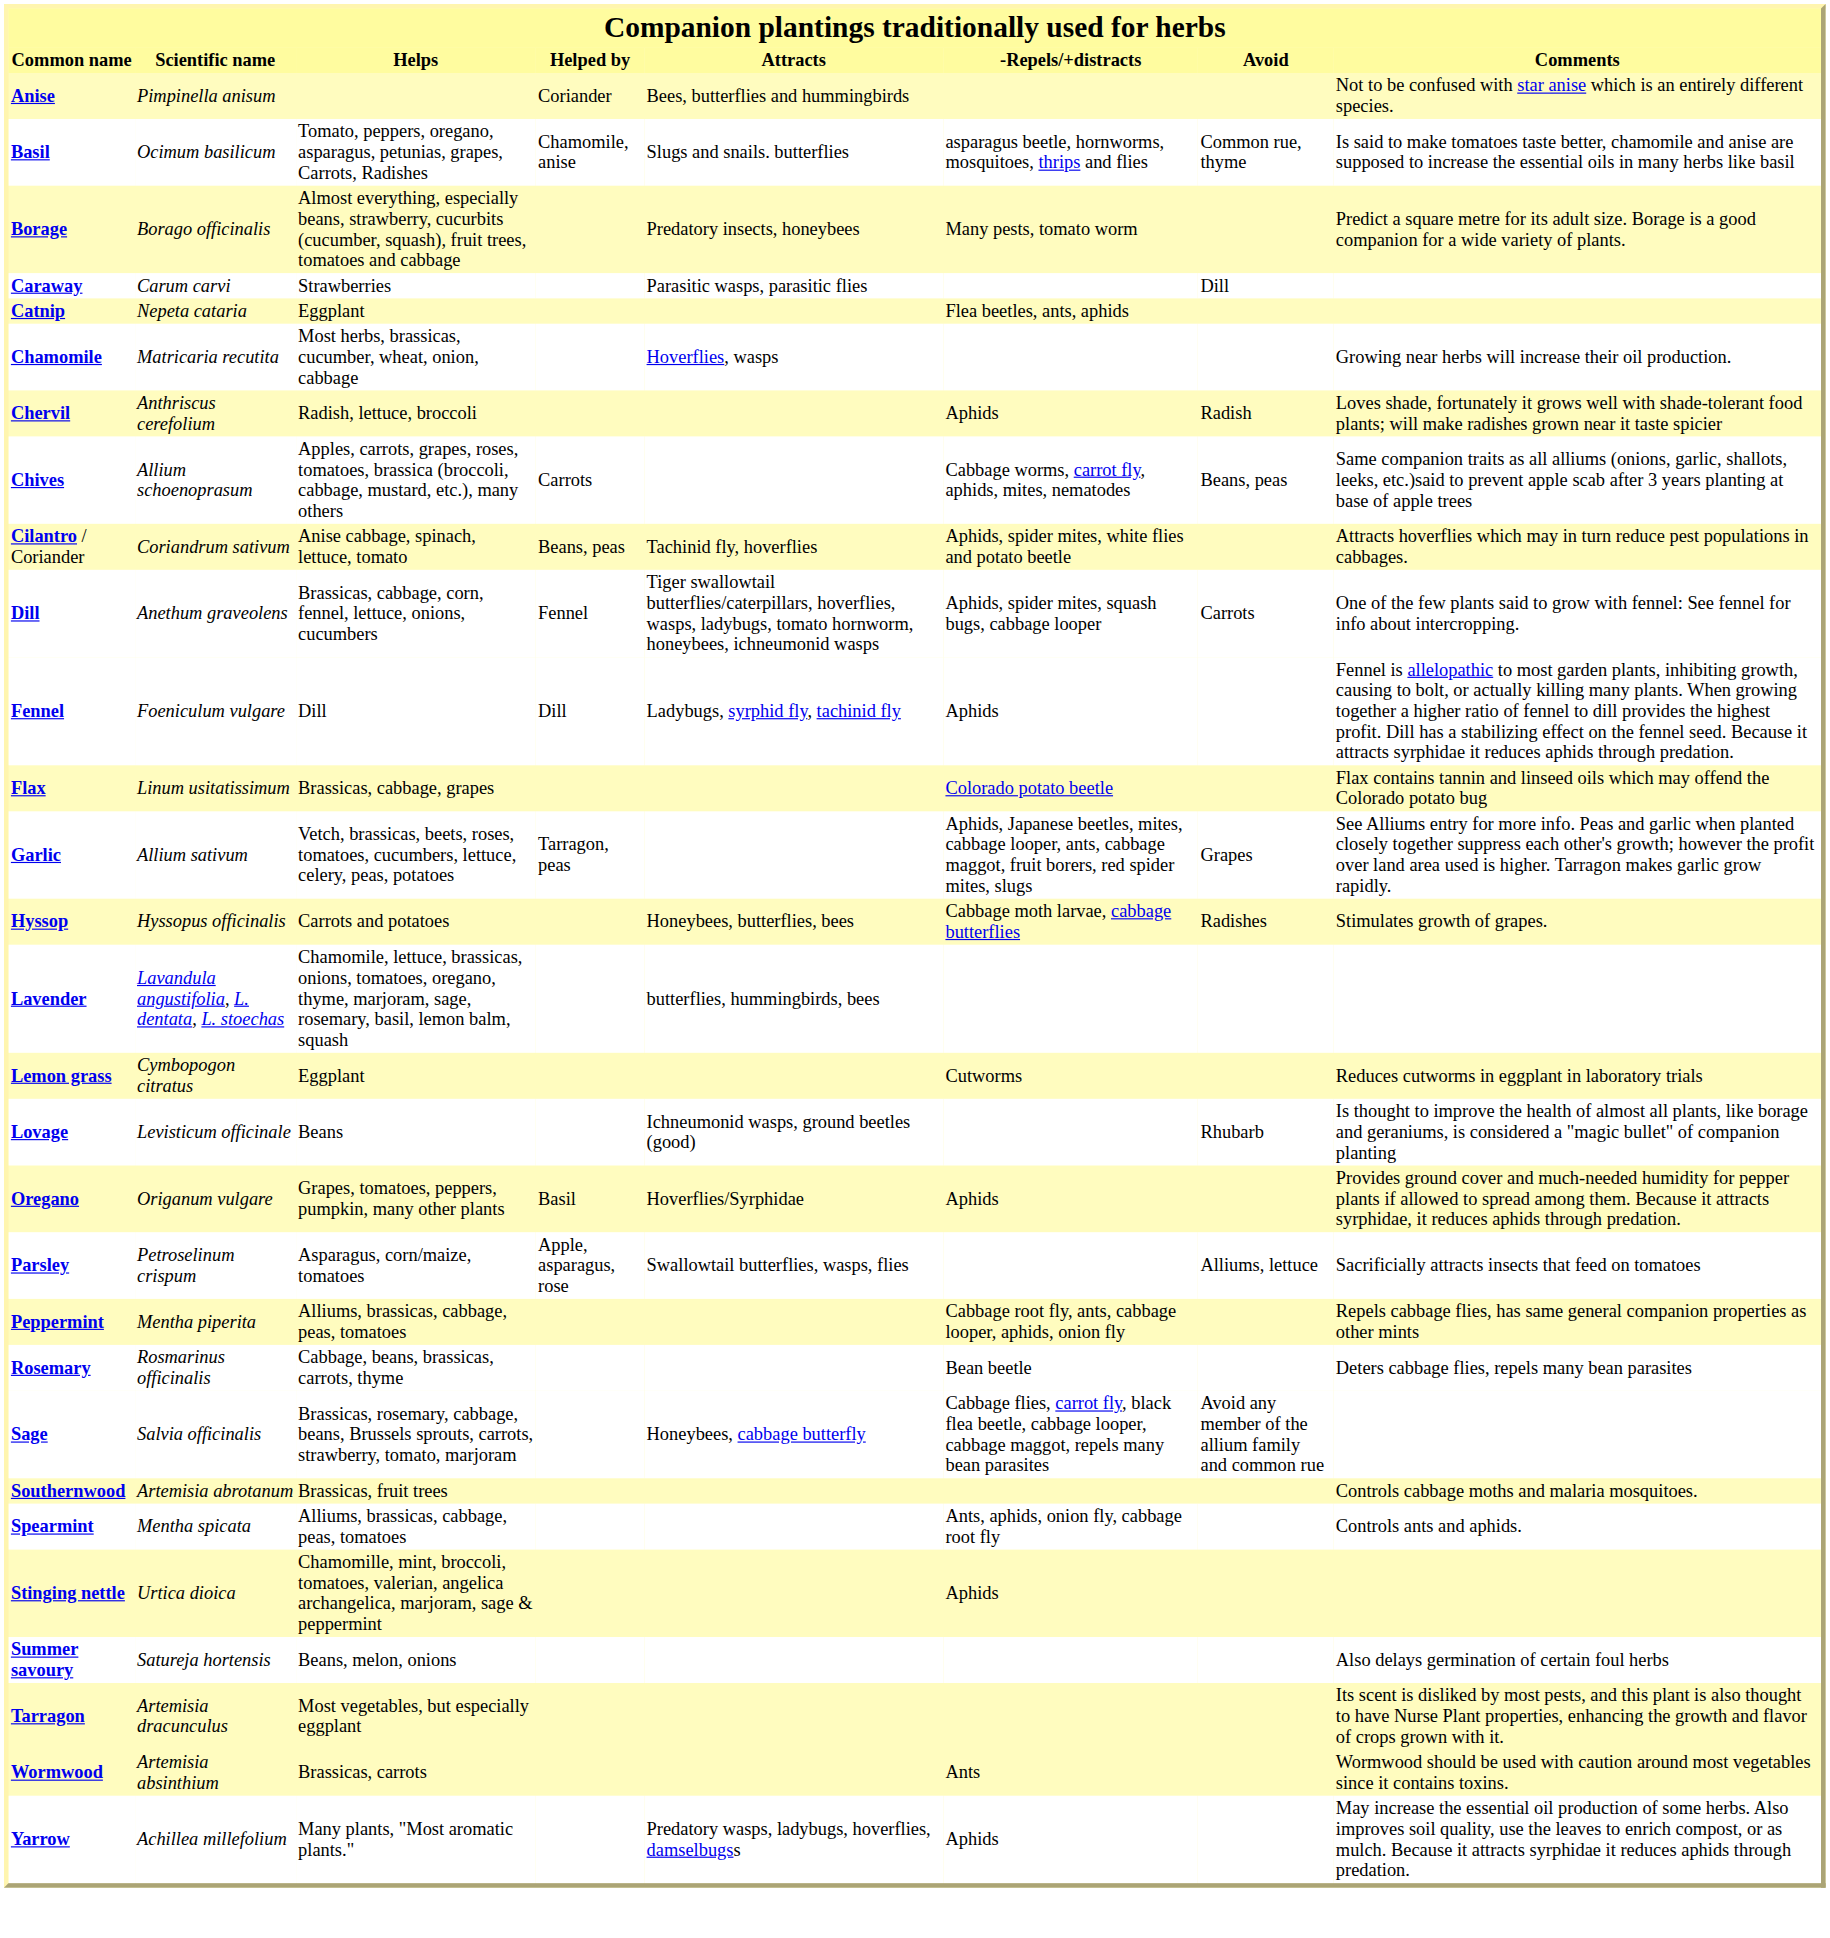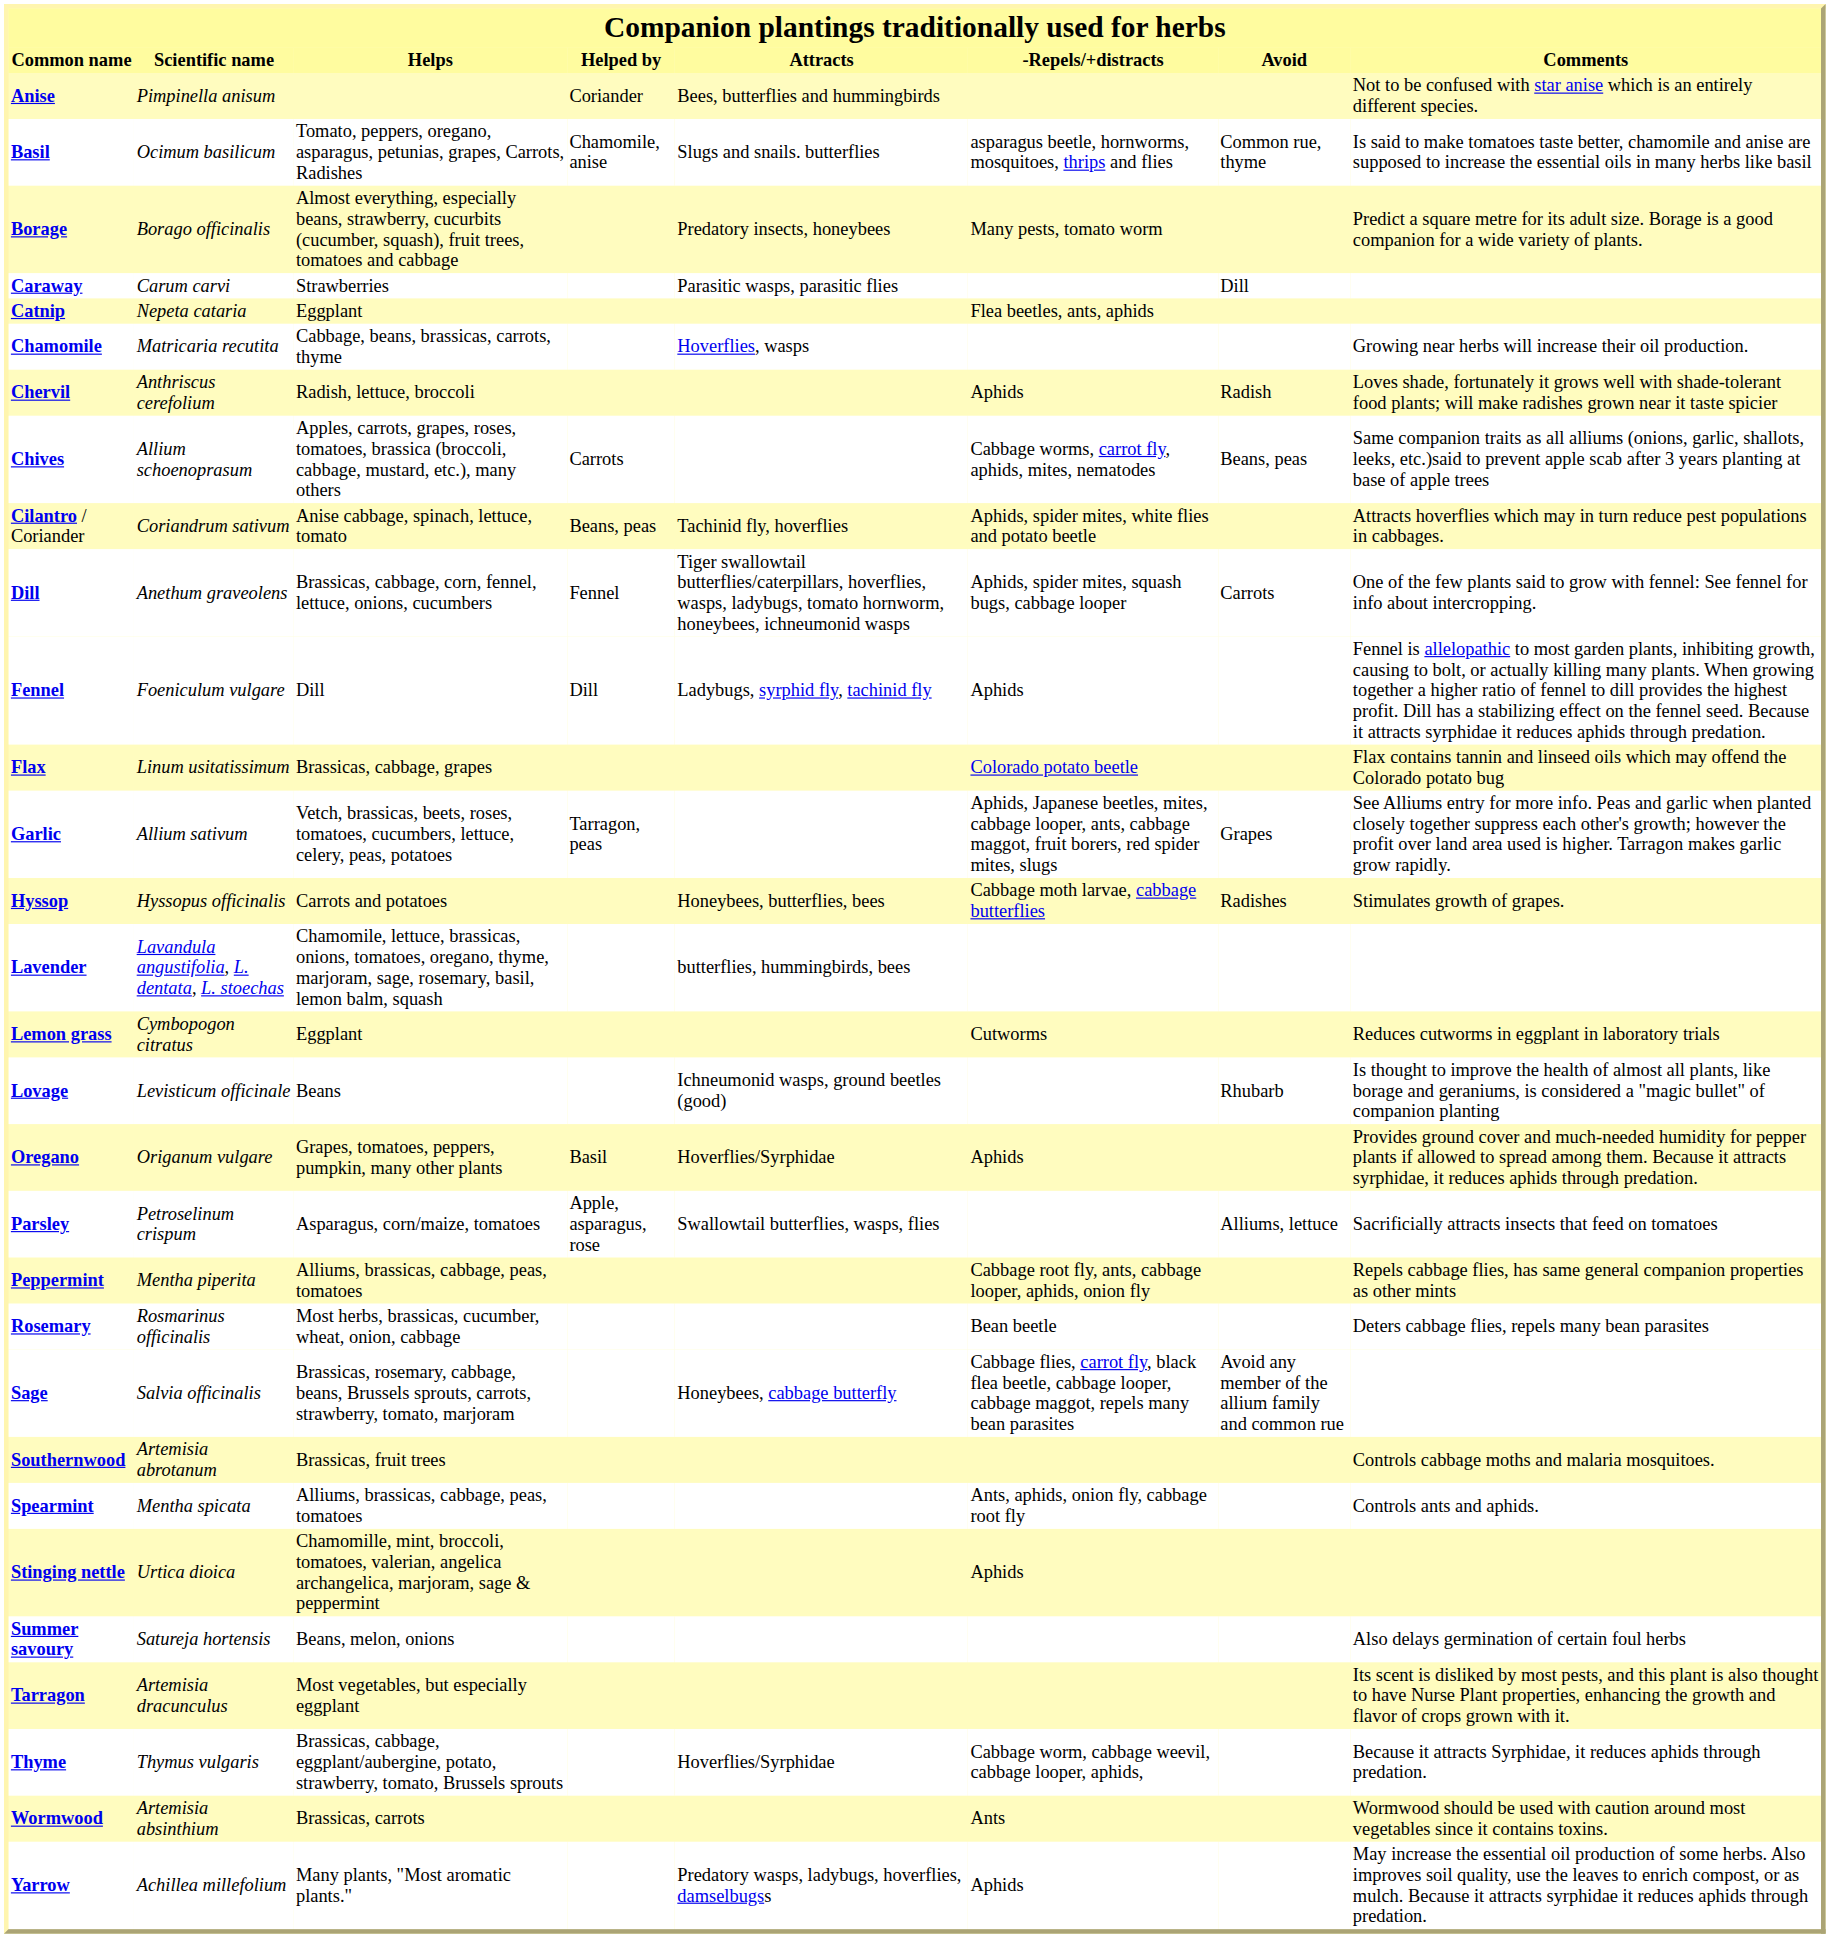 <table style="border: 4px outset #fff5af;background:#fffcbf" cellpadding="2px" cellspacing="0">
 <tr>
 <th colspan=8 style="background-color:#fffc9f;font-size:160%;">Companion plantings traditionally used for herbs</th>
 </tr>
 <tr style="background:#fffc9f">
 <th>Common name</th>
 <th>Scientific name</th>
 <th>Helps</th>
 <th>Helped by</th>
 <th>Attracts</th>
 <th>-Repels/+distracts</th>
 <th>Avoid</th>
 <th>Comments</th>
 </tr>
 <tr>
 <td><strong><a href='#'>Anise</a></strong></td>
 <td><em>Pimpinella anisum </em></td>
 <td></td>
 <td>Coriander</td>
 <td>Bees, butterflies and hummingbirds</td>
 <td></td>
 <td></td>
 <td>Not to be confused with <a href='#'>star anise</a> which is an entirely different species.</td>
 </tr>
 <tr style="background:#ffffff">
 <td><strong><a href='#'>Basil</a></strong></td>
 <td><em>Ocimum basilicum</em></td>
 <td>Tomato, peppers, oregano, asparagus, petunias, grapes, Carrots, Radishes</td>
 <td>Chamomile, anise</td>
 <td>Slugs and snails. butterflies</td>
 <td>asparagus beetle, hornworms, mosquitoes, <a href='#'>thrips</a> and flies</td>
 <td>Common rue, thyme</td>
 <td>Is said to make tomatoes taste better, chamomile and anise are supposed to increase the essential oils in many herbs like basil</td>
 </tr>
 <tr>
 <td><strong><a href='#'>Borage</a></strong></td>
 <td><em>Borago officinalis</em></td>
 <td>Almost everything, especially beans, strawberry, cucurbits (cucumber, squash), fruit trees, tomatoes and cabbage</td>
 <td></td>
 <td>Predatory insects, honeybees</td>
 <td>Many pests, tomato worm</td>
 <td></td>
 <td>Predict a square metre for its adult size. Borage is a good companion for a wide variety of plants.</td>
 </tr>
 <tr style="background:#ffffff">
 <td><strong><a href='#'>Caraway</a></strong></td>
 <td><em>Carum carvi</em></td>
 <td>Strawberries</td>
 <td></td>
 <td>Parasitic wasps, parasitic flies</td>
 <td></td>
 <td>Dill</td>
 <td></td>
 </tr>
 <tr>
 <td><strong><a href='#'>Catnip</a></strong></td>
 <td><em>Nepeta cataria</em></td>
 <td>Eggplant</td>
 <td></td>
 <td></td>
 <td>Flea beetles, ants, aphids</td>
 <td></td>
 <td></td>
 </tr>
 <tr style="background:#ffffff">
 <td><strong><a href='#'>Chamomile</a></strong></td>
 <td><em>Matricaria recutita</em></td>
-<td>Most herbs, brassicas, cucumber, wheat, onion, cabbage</td>
+<td>Cabbage, beans, brassicas, carrots, thyme</td>
 <td></td>
 <td><a href='#'>Hoverflies</a>, wasps</td>
 <td></td>
 <td></td>
 <td>Growing near herbs will increase their oil production.</td>
 </tr>
 <tr>
 <td><strong><a href='#'>Chervil</a></strong></td>
 <td><em>Anthriscus cerefolium</em></td>
 <td>Radish, lettuce, broccoli</td>
 <td></td>
 <td></td>
 <td>Aphids</td>
 <td>Radish</td>
 <td>Loves shade, fortunately it grows well with shade-tolerant food plants; will make radishes grown near it taste spicier</td>
 </tr>
 <tr style="background:#ffffff">
 <td><strong><a href='#'>Chives</a></strong></td>
 <td><em>Allium schoenoprasum</em></td>
 <td>Apples, carrots, grapes, roses, tomatoes, brassica (broccoli, cabbage, mustard, etc.), many others</td>
 <td>Carrots</td>
 <td></td>
 <td>Cabbage worms, <a href='#'>carrot fly</a>, aphids, mites, nematodes</td>
 <td>Beans, peas</td>
 <td>Same companion traits as all alliums (onions, garlic, shallots, leeks, etc.)said to prevent apple scab after 3 years planting at base of apple trees</td>
 </tr>
 <tr>
 <td><strong><a href='#'>Cilantro</a></strong> / Coriander</td>
 <td><em>Coriandrum sativum</em></td>
 <td>Anise cabbage, spinach, lettuce, tomato</td>
 <td>Beans, peas</td>
 <td>Tachinid fly, hoverflies</td>
 <td>Aphids, spider mites, white flies and potato beetle</td>
 <td></td>
 <td>Attracts hoverflies which may in turn reduce pest populations in cabbages.</td>
 </tr>
 <tr style="background:#ffffff">
 <td><strong><a href='#'>Dill</a></strong></td>
 <td><em>Anethum graveolens</em></td>
 <td>Brassicas, cabbage, corn, fennel, lettuce, onions, cucumbers</td>
 <td>Fennel</td>
 <td>Tiger swallowtail butterflies/caterpillars, hoverflies, wasps, ladybugs, tomato hornworm, honeybees, ichneumonid wasps</td>
 <td>Aphids, spider mites, squash bugs, cabbage looper</td>
 <td>Carrots</td>
 <td>One of the few plants said to grow with fennel: See fennel for info about intercropping.</td>
 </tr>
 <tr style="background:#ffffff">
 <td><strong><a href='#'>Fennel</a></strong></td>
 <td><em>Foeniculum vulgare</em></td>
 <td>Dill</td>
 <td>Dill</td>
 <td>Ladybugs, <a href='#'>syrphid fly</a>, <a href='#'>tachinid fly</a></td>
 <td>Aphids</td>
 <td></td>
 <td>Fennel is <a href='#'>allelopathic</a> to most garden plants, inhibiting growth, causing to bolt, or actually killing many plants. When growing together a higher ratio of fennel to dill provides the highest profit. Dill has a stabilizing effect on the fennel seed. Because it attracts syrphidae it reduces aphids through predation.</td>
 </tr>
 <tr>
 <td><strong><a href='#'>Flax</a></strong></td>
 <td><em>Linum usitatissimum</em></td>
 <td>Brassicas, cabbage, grapes</td>
 <td></td>
 <td></td>
 <td><a href='#'>Colorado potato beetle</a></td>
 <td></td>
 <td>Flax contains tannin and linseed oils which may offend the Colorado potato bug</td>
 </tr>
 <tr style="background:#ffffff">
 <td><strong><a href='#'>Garlic</a></strong></td>
 <td><em>Allium sativum</em></td>
 <td>Vetch, brassicas, beets, roses, tomatoes, cucumbers, lettuce, celery, peas, potatoes</td>
 <td>Tarragon, peas</td>
 <td></td>
 <td>Aphids, Japanese beetles, mites, cabbage looper, ants, cabbage maggot, fruit borers, red spider mites, slugs</td>
 <td>Grapes</td>
 <td>See Alliums entry for more info. Peas and garlic when planted closely together suppress each other's growth; however the profit over land area used is higher. Tarragon makes garlic grow rapidly.</td>
 </tr>
 <tr>
 <td><strong><a href='#'>Hyssop</a></strong></td>
 <td><em>Hyssopus officinalis</em></td>
 <td>Carrots and potatoes</td>
 <td></td>
 <td>Honeybees, butterflies, bees</td>
 <td>Cabbage moth larvae, <a href='#'>cabbage butterflies</a></td>
 <td>Radishes</td>
 <td>Stimulates growth of grapes.</td>
 </tr>
 <tr style="background:#ffffff">
 <td><strong><a href='#'>Lavender</a></strong></td>
 <td><em><a href='#'>Lavandula angustifolia</a></em>, <em><a href='#'>L. dentata</a></em>, <em><a href='#'>L. stoechas</a></em></td>
 <td>Chamomile, lettuce, brassicas, onions, tomatoes, oregano, thyme, marjoram, sage, rosemary, basil, lemon balm, squash</td>
 <td></td>
 <td>butterflies, hummingbirds, bees</td>
 <td></td>
 <td></td>
 <td></td>
 </tr>
 <tr>
 <td><strong><a href='#'>Lemon grass</a></strong></td>
 <td><em>Cymbopogon citratus</em></td>
 <td>Eggplant</td>
 <td></td>
 <td></td>
 <td>Cutworms</td>
 <td></td>
 <td>Reduces cutworms in eggplant in laboratory trials</td>
 </tr>
 <tr style="background:#ffffff">
 <td><strong><a href='#'>Lovage</a></strong></td>
 <td><em>Levisticum officinale</em></td>
 <td>Beans</td>
 <td></td>
 <td>Ichneumonid wasps, ground beetles (good)</td>
 <td></td>
 <td>Rhubarb</td>
 <td>Is thought to improve the health of almost all plants, like borage and geraniums, is considered a "magic bullet" of companion planting</td>
 </tr>
 <tr>
 <td><strong><a href='#'>Oregano</a></strong></td>
 <td><em>Origanum vulgare</em></td>
 <td>Grapes, tomatoes, peppers, pumpkin, many other plants</td>
 <td>Basil</td>
 <td>Hoverflies/Syrphidae</td>
 <td>Aphids</td>
 <td></td>
 <td>Provides ground cover and much-needed humidity for pepper plants if allowed to spread among them. Because it attracts syrphidae, it reduces aphids through predation.</td>
 </tr>
 <tr style="background:#ffffff">
 <td><strong><a href='#'>Parsley</a></strong></td>
 <td><em>Petroselinum crispum</em></td>
 <td>Asparagus, corn/maize, tomatoes</td>
 <td>Apple, asparagus, rose</td>
 <td>Swallowtail butterflies, wasps, flies</td>
 <td></td>
 <td>Alliums, lettuce</td>
 <td>Sacrificially attracts insects that feed on tomatoes</td>
 </tr>
 <tr>
 <td><strong><a href='#'>Peppermint</a></strong></td>
 <td><em>Mentha piperita</em></td>
 <td>Alliums, brassicas, cabbage, peas, tomatoes</td>
 <td></td>
 <td></td>
 <td>Cabbage root fly, ants, cabbage looper, aphids, onion fly</td>
 <td></td>
 <td>Repels cabbage flies, has same general companion properties as other mints</td>
 </tr>
 <tr style="background:#ffffff">
 <td><strong><a href='#'>Rosemary</a></strong></td>
 <td><em>Rosmarinus officinalis</em></td>
-<td>Cabbage, beans, brassicas, carrots, thyme</td>
+<td>Most herbs, brassicas, cucumber, wheat, onion, cabbage</td>
 <td></td>
 <td></td>
 <td>Bean beetle</td>
 <td></td>
 <td>Deters cabbage flies, repels many bean parasites</td>
 </tr>
 <tr style="background:#ffffff">
 <td><strong><a href='#'>Sage</a></strong></td>
 <td><em>Salvia officinalis</em></td>
 <td>Brassicas, rosemary, cabbage, beans, Brussels sprouts, carrots, strawberry, tomato, marjoram</td>
 <td></td>
 <td>Honeybees, <a href='#'>cabbage butterfly</a></td>
 <td>Cabbage flies, <a href='#'>carrot fly</a>, black flea beetle, cabbage looper, cabbage maggot, repels many bean parasites</td>
 <td>Avoid any member of the allium family and common rue</td>
 <td></td>
 </tr>
 <tr>
 <td><strong><a href='#'>Southernwood</a></strong></td>
 <td><em>Artemisia abrotanum</em></td>
 <td>Brassicas, fruit trees</td>
 <td></td>
 <td></td>
 <td></td>
 <td></td>
 <td>Controls cabbage moths and malaria mosquitoes.</td>
 </tr>
 <tr style="background:#ffffff">
 <td><strong><a href='#'>Spearmint</a></strong></td>
 <td><em>Mentha spicata</em></td>
 <td>Alliums, brassicas, cabbage, peas, tomatoes</td>
 <td></td>
 <td></td>
 <td>Ants, aphids, onion fly, cabbage root fly</td>
 <td></td>
 <td>Controls ants and aphids.</td>
 </tr>
 <tr>
 <td><strong><a href='#'>Stinging nettle</a></strong></td>
 <td><em>Urtica dioica</em></td>
 <td>Chamomille, mint, broccoli, tomatoes, valerian, angelica archangelica, marjoram, sage & peppermint</td>
 <td></td>
 <td></td>
 <td>Aphids</td>
 <td></td>
 <td></td>
 </tr>
 <tr style="background:#ffffff">
 <td><strong><a href='#'>Summer savoury</a></strong></td>
 <td><em>Satureja hortensis</em></td>
 <td>Beans, melon, onions</td>
 <td></td>
 <td></td>
 <td></td>
 <td></td>
 <td>Also delays germination of certain foul herbs</td>
 </tr>
 <tr>
 <td><strong><a href='#'>Tarragon</a></strong></td>
 <td><em>Artemisia dracunculus</em></td>
 <td>Most vegetables, but especially eggplant</td>
 <td></td>
 <td></td>
 <td></td>
 <td></td>
 <td>Its scent is disliked by most pests, and this plant is also thought to have Nurse Plant properties, enhancing the growth and flavor of crops grown with it.</td>
 </tr>
+<tr style="background:#ffffff">
+<td><strong><a href='#'>Thyme</a></strong></td>
+<td><em>Thymus vulgaris</em></td>
+<td>Brassicas, cabbage, eggplant/aubergine, potato, strawberry, tomato, Brussels sprouts</td>
+<td></td>
+<td>Hoverflies/Syrphidae</td>
+<td>Cabbage worm, cabbage weevil, cabbage looper, aphids,</td>
+<td></td>
+<td>Because it attracts Syrphidae, it reduces aphids through predation.</td>
+</tr>
 <tr>
 <td><strong><a href='#'>Wormwood</a></strong></td>
 <td><em>Artemisia absinthium</em></td>
 <td>Brassicas, carrots</td>
 <td></td>
 <td></td>
 <td>Ants</td>
 <td></td>
 <td>Wormwood should be used with caution around most vegetables since it contains toxins.</td>
 </tr>
 <tr style="background:#ffffff">
 <td><strong><a href='#'>Yarrow</a></strong></td>
 <td><em>Achillea millefolium</em></td>
 <td>Many plants, "Most aromatic plants."</td>
 <td></td>
 <td>Predatory wasps, ladybugs, hoverflies, <a href='#'>damselbugs</a>s</td>
 <td>Aphids</td>
 <td></td>
 <td>May increase the essential oil production of some herbs. Also improves soil quality, use the leaves to enrich compost, or as mulch. Because it attracts syrphidae it reduces aphids through predation.</td>
 </tr>
 </table>
